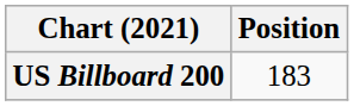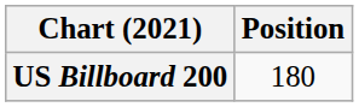 <table class="wikitable plainrowheaders" style="text-align:center">
 <tr>
 <th scope="col">Chart (2021)</th>
 <th scope="col">Position</th>
 </tr>
 <tr>
 <th scope="row">US <em>Billboard</em> 200</th>
-<td>183</td>
+<td>180</td>
 </tr>
 </table>
